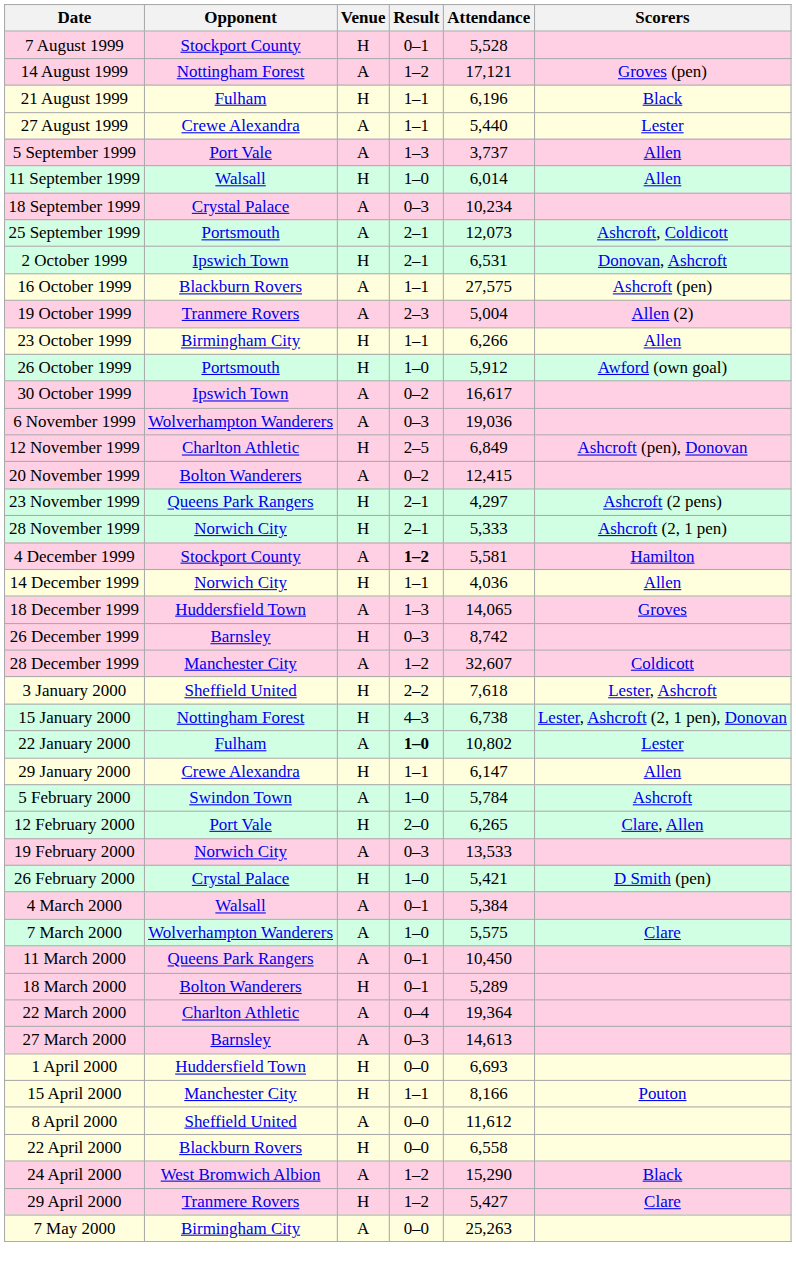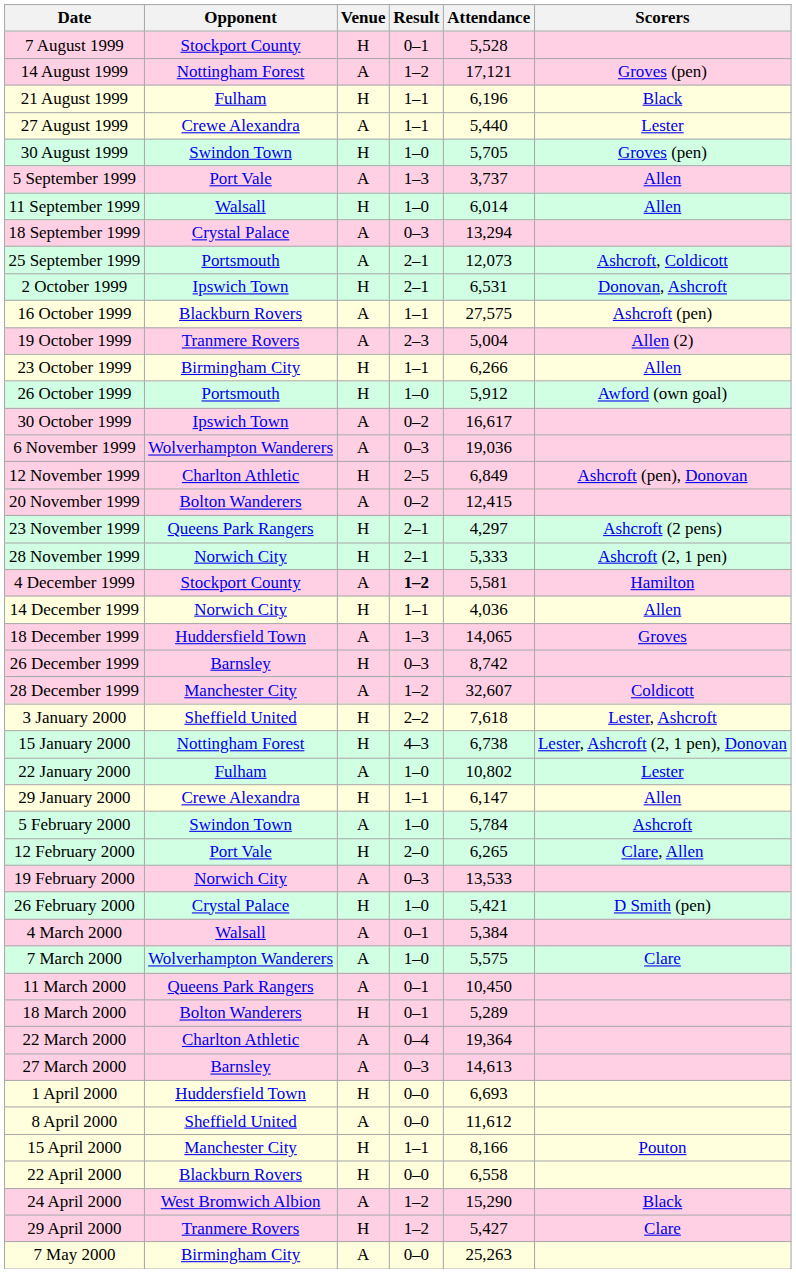 <table class="wikitable sortable" style="text-align:center">
 <tr>
 <th>Date</th>
 <th>Opponent</th>
 <th>Venue</th>
 <th>Result</th>
 <th>Attendance</th>
 <th>Scorers</th>
 </tr>
 <tr style="background-color: #ffd0e3;">
 <td>7 August 1999</td>
 <td><a href='#'>Stockport County</a></td>
 <td>H</td>
 <td>0–1</td>
 <td>5,528</td>
 <td></td>
 </tr>
 <tr style="background-color: #ffd0e3;">
 <td>14 August 1999</td>
 <td><a href='#'>Nottingham Forest</a></td>
 <td>A</td>
 <td>1–2</td>
 <td>17,121</td>
 <td><a href='#'>Groves</a> (pen)</td>
 </tr>
 <tr style="background-color: #ffffdd;">
 <td>21 August 1999</td>
 <td><a href='#'>Fulham</a></td>
 <td>H</td>
 <td>1–1</td>
 <td>6,196</td>
 <td><a href='#'>Black</a></td>
 </tr>
 <tr style="background-color: #ffffdd;">
 <td>27 August 1999</td>
 <td><a href='#'>Crewe Alexandra</a></td>
 <td>A</td>
 <td>1–1</td>
 <td>5,440</td>
 <td><a href='#'>Lester</a></td>
 </tr>
+<tr style="background-color: #d0ffe3;">
+<td>30 August 1999</td>
+<td><a href='#'>Swindon Town</a></td>
+<td>H</td>
+<td>1–0</td>
+<td>5,705</td>
+<td><a href='#'>Groves</a> (pen)</td>
+</tr>
 <tr style="background-color: #ffd0e3;">
 <td>5 September 1999</td>
 <td><a href='#'>Port Vale</a></td>
 <td>A</td>
 <td>1–3</td>
 <td>3,737</td>
 <td><a href='#'>Allen</a></td>
 </tr>
 <tr style="background-color: #d0ffe3;">
 <td>11 September 1999</td>
 <td><a href='#'>Walsall</a></td>
 <td>H</td>
 <td>1–0</td>
 <td>6,014</td>
 <td><a href='#'>Allen</a></td>
 </tr>
 <tr style="background-color: #ffd0e3;">
 <td>18 September 1999</td>
 <td><a href='#'>Crystal Palace</a></td>
 <td>A</td>
 <td>0–3</td>
-<td>10,234</td>
+<td>13,294</td>
 <td></td>
 </tr>
 <tr style="background-color: #d0ffe3;">
 <td>25 September 1999</td>
 <td><a href='#'>Portsmouth</a></td>
 <td>A</td>
 <td>2–1</td>
 <td>12,073</td>
 <td><a href='#'>Ashcroft</a>, <a href='#'>Coldicott</a></td>
 </tr>
 <tr style="background-color: #d0ffe3;">
 <td>2 October 1999</td>
 <td><a href='#'>Ipswich Town</a></td>
 <td>H</td>
 <td>2–1</td>
 <td>6,531</td>
 <td><a href='#'>Donovan</a>, <a href='#'>Ashcroft</a></td>
 </tr>
 <tr style="background-color: #ffffdd;">
 <td>16 October 1999</td>
 <td><a href='#'>Blackburn Rovers</a></td>
 <td>A</td>
 <td>1–1</td>
 <td>27,575</td>
 <td><a href='#'>Ashcroft</a> (pen)</td>
 </tr>
 <tr style="background-color: #ffd0e3;">
 <td>19 October 1999</td>
 <td><a href='#'>Tranmere Rovers</a></td>
 <td>A</td>
 <td>2–3</td>
 <td>5,004</td>
 <td><a href='#'>Allen</a> (2)</td>
 </tr>
 <tr style="background-color: #ffffdd;">
 <td>23 October 1999</td>
 <td><a href='#'>Birmingham City</a></td>
 <td>H</td>
 <td>1–1</td>
 <td>6,266</td>
 <td><a href='#'>Allen</a></td>
 </tr>
 <tr style="background-color: #d0ffe3;">
 <td>26 October 1999</td>
 <td><a href='#'>Portsmouth</a></td>
 <td>H</td>
 <td>1–0</td>
 <td>5,912</td>
 <td><a href='#'>Awford</a> (own goal)</td>
 </tr>
 <tr style="background-color: #ffd0e3;">
 <td>30 October 1999</td>
 <td><a href='#'>Ipswich Town</a></td>
 <td>A</td>
 <td>0–2</td>
 <td>16,617</td>
 <td></td>
 </tr>
 <tr style="background-color: #ffd0e3;">
 <td>6 November 1999</td>
 <td><a href='#'>Wolverhampton Wanderers</a></td>
 <td>A</td>
 <td>0–3</td>
 <td>19,036</td>
 <td></td>
 </tr>
 <tr style="background-color: #ffd0e3;">
 <td>12 November 1999</td>
 <td><a href='#'>Charlton Athletic</a></td>
 <td>H</td>
 <td>2–5</td>
 <td>6,849</td>
 <td><a href='#'>Ashcroft</a> (pen), <a href='#'>Donovan</a></td>
 </tr>
 <tr style="background-color: #ffd0e3;">
 <td>20 November 1999</td>
 <td><a href='#'>Bolton Wanderers</a></td>
 <td>A</td>
 <td>0–2</td>
 <td>12,415</td>
 <td></td>
 </tr>
 <tr style="background-color: #d0ffe3;">
 <td>23 November 1999</td>
 <td><a href='#'>Queens Park Rangers</a></td>
 <td>H</td>
 <td>2–1</td>
 <td>4,297</td>
 <td><a href='#'>Ashcroft</a> (2 pens)</td>
 </tr>
 <tr style="background-color: #d0ffe3;">
 <td>28 November 1999</td>
 <td><a href='#'>Norwich City</a></td>
 <td>H</td>
 <td>2–1</td>
 <td>5,333</td>
 <td><a href='#'>Ashcroft</a> (2, 1 pen)</td>
 </tr>
 <tr style="background-color: #ffd0e3;">
 <td>4 December 1999</td>
 <td><a href='#'>Stockport County</a></td>
 <td>A</td>
 <td><strong>1–2</strong></td>
 <td>5,581</td>
 <td><a href='#'>Hamilton</a></td>
 </tr>
 <tr style="background-color: #ffffdd;">
 <td>14 December 1999</td>
 <td><a href='#'>Norwich City</a></td>
 <td>H</td>
 <td>1–1</td>
 <td>4,036</td>
 <td><a href='#'>Allen</a></td>
 </tr>
 <tr style="background-color: #ffd0e3;">
 <td>18 December 1999</td>
 <td><a href='#'>Huddersfield Town</a></td>
 <td>A</td>
 <td>1–3</td>
 <td>14,065</td>
 <td><a href='#'>Groves</a></td>
 </tr>
 <tr style="background-color: #ffd0e3;">
 <td>26 December 1999</td>
 <td><a href='#'>Barnsley</a></td>
 <td>H</td>
 <td>0–3</td>
 <td>8,742</td>
 <td></td>
 </tr>
 <tr style="background-color: #ffd0e3;">
 <td>28 December 1999</td>
 <td><a href='#'>Manchester City</a></td>
 <td>A</td>
 <td>1–2</td>
 <td>32,607</td>
 <td><a href='#'>Coldicott</a></td>
 </tr>
 <tr style="background-color: #ffffdd;">
 <td>3 January 2000</td>
 <td><a href='#'>Sheffield United</a></td>
 <td>H</td>
 <td>2–2</td>
 <td>7,618</td>
 <td><a href='#'>Lester</a>, <a href='#'>Ashcroft</a></td>
 </tr>
 <tr style="background-color: #d0ffe3;">
 <td>15 January 2000</td>
 <td><a href='#'>Nottingham Forest</a></td>
 <td>H</td>
 <td>4–3</td>
 <td>6,738</td>
 <td><a href='#'>Lester</a>, <a href='#'>Ashcroft</a> (2, 1 pen), <a href='#'>Donovan</a></td>
 </tr>
 <tr style="background-color: #d0ffe3;">
 <td>22 January 2000</td>
 <td><a href='#'>Fulham</a></td>
 <td>A</td>
-<td><strong>1–0</strong></td>
+<td>1–0</td>
 <td>10,802</td>
 <td><a href='#'>Lester</a></td>
 </tr>
 <tr style="background-color: #ffffdd;">
 <td>29 January 2000</td>
 <td><a href='#'>Crewe Alexandra</a></td>
 <td>H</td>
 <td>1–1</td>
 <td>6,147</td>
 <td><a href='#'>Allen</a></td>
 </tr>
 <tr style="background-color: #d0ffe3;">
 <td>5 February 2000</td>
 <td><a href='#'>Swindon Town</a></td>
 <td>A</td>
 <td>1–0</td>
 <td>5,784</td>
 <td><a href='#'>Ashcroft</a></td>
 </tr>
 <tr style="background-color: #d0ffe3;">
 <td>12 February 2000</td>
 <td><a href='#'>Port Vale</a></td>
 <td>H</td>
 <td>2–0</td>
 <td>6,265</td>
 <td><a href='#'>Clare</a>, <a href='#'>Allen</a></td>
 </tr>
 <tr style="background-color: #ffd0e3;">
 <td>19 February 2000</td>
 <td><a href='#'>Norwich City</a></td>
 <td>A</td>
 <td>0–3</td>
 <td>13,533</td>
 <td></td>
 </tr>
 <tr style="background-color: #d0ffe3;">
 <td>26 February 2000</td>
 <td><a href='#'>Crystal Palace</a></td>
 <td>H</td>
 <td>1–0</td>
 <td>5,421</td>
 <td><a href='#'>D Smith</a> (pen)</td>
 </tr>
 <tr style="background-color: #ffd0e3;">
 <td>4 March 2000</td>
 <td><a href='#'>Walsall</a></td>
 <td>A</td>
 <td>0–1</td>
 <td>5,384</td>
 <td></td>
 </tr>
 <tr style="background-color: #d0ffe3;">
 <td>7 March 2000</td>
 <td><a href='#'>Wolverhampton Wanderers</a></td>
 <td>A</td>
 <td>1–0</td>
 <td>5,575</td>
 <td><a href='#'>Clare</a></td>
 </tr>
 <tr style="background-color: #ffd0e3;">
 <td>11 March 2000</td>
 <td><a href='#'>Queens Park Rangers</a></td>
 <td>A</td>
 <td>0–1</td>
 <td>10,450</td>
 <td></td>
 </tr>
 <tr style="background-color: #ffd0e3;">
 <td>18 March 2000</td>
 <td><a href='#'>Bolton Wanderers</a></td>
 <td>H</td>
 <td>0–1</td>
 <td>5,289</td>
 <td></td>
 </tr>
 <tr style="background-color: #ffd0e3;">
 <td>22 March 2000</td>
 <td><a href='#'>Charlton Athletic</a></td>
 <td>A</td>
 <td>0–4</td>
 <td>19,364</td>
 <td></td>
 </tr>
 <tr style="background-color: #ffd0e3;">
 <td>27 March 2000</td>
 <td><a href='#'>Barnsley</a></td>
 <td>A</td>
 <td>0–3</td>
 <td>14,613</td>
 <td></td>
 </tr>
 <tr style="background-color: #ffffdd;">
 <td>1 April 2000</td>
 <td><a href='#'>Huddersfield Town</a></td>
 <td>H</td>
 <td>0–0</td>
 <td>6,693</td>
 <td></td>
 </tr>
 <tr style="background-color: #ffffdd;">
+<td>8 April 2000</td>
+<td><a href='#'>Sheffield United</a></td>
+<td>A</td>
+<td>0–0</td>
+<td>11,612</td>
+<td></td>
+</tr>
+<tr style="background-color: #ffffdd;">
 <td>15 April 2000</td>
 <td><a href='#'>Manchester City</a></td>
 <td>H</td>
 <td>1–1</td>
 <td>8,166</td>
 <td><a href='#'>Pouton</a></td>
-</tr>
-<tr style="background-color: #ffffdd;">
-<td>8 April 2000</td>
-<td><a href='#'>Sheffield United</a></td>
-<td>A</td>
-<td>0–0</td>
-<td>11,612</td>
-<td></td>
 </tr>
 <tr style="background-color: #ffffdd;">
 <td>22 April 2000</td>
 <td><a href='#'>Blackburn Rovers</a></td>
 <td>H</td>
 <td>0–0</td>
 <td>6,558</td>
 <td></td>
 </tr>
 <tr style="background-color: #ffd0e3;">
 <td>24 April 2000</td>
 <td><a href='#'>West Bromwich Albion</a></td>
 <td>A</td>
 <td>1–2</td>
 <td>15,290</td>
 <td><a href='#'>Black</a></td>
 </tr>
 <tr style="background-color: #ffd0e3;">
 <td>29 April 2000</td>
 <td><a href='#'>Tranmere Rovers</a></td>
 <td>H</td>
 <td>1–2</td>
 <td>5,427</td>
 <td><a href='#'>Clare</a></td>
 </tr>
 <tr style="background-color: #ffffdd;">
 <td>7 May 2000</td>
 <td><a href='#'>Birmingham City</a></td>
 <td>A</td>
 <td>0–0</td>
 <td>25,263</td>
 <td></td>
 </tr>
 </table>
